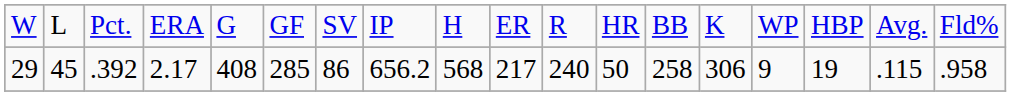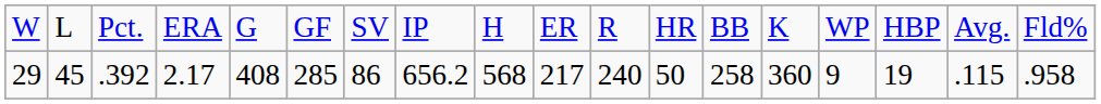 <table class="wikitable">
 <tr>
 <td><a href='#'>W</a></td>
 <td>L</td>
 <td><a href='#'>Pct.</a></td>
 <td><a href='#'>ERA</a></td>
 <td><a href='#'>G</a></td>
 <td><a href='#'>GF</a></td>
 <td><a href='#'>SV</a></td>
 <td><a href='#'>IP</a></td>
 <td><a href='#'>H</a></td>
 <td><a href='#'>ER</a></td>
 <td><a href='#'>R</a></td>
 <td><a href='#'>HR</a></td>
 <td><a href='#'>BB</a></td>
 <td><a href='#'>K</a></td>
 <td><a href='#'>WP</a></td>
 <td><a href='#'>HBP</a></td>
 <td><a href='#'>Avg.</a></td>
 <td><a href='#'>Fld%</a></td>
 </tr>
 <tr>
 <td>29</td>
 <td>45</td>
 <td>.392</td>
 <td>2.17</td>
 <td>408</td>
 <td>285</td>
 <td>86</td>
 <td>656.2</td>
 <td>568</td>
 <td>217</td>
 <td>240</td>
 <td>50</td>
 <td>258</td>
-<td>306</td>
+<td>360</td>
 <td>9</td>
 <td>19</td>
 <td>.115</td>
 <td>.958</td>
 </tr>
 </table>
